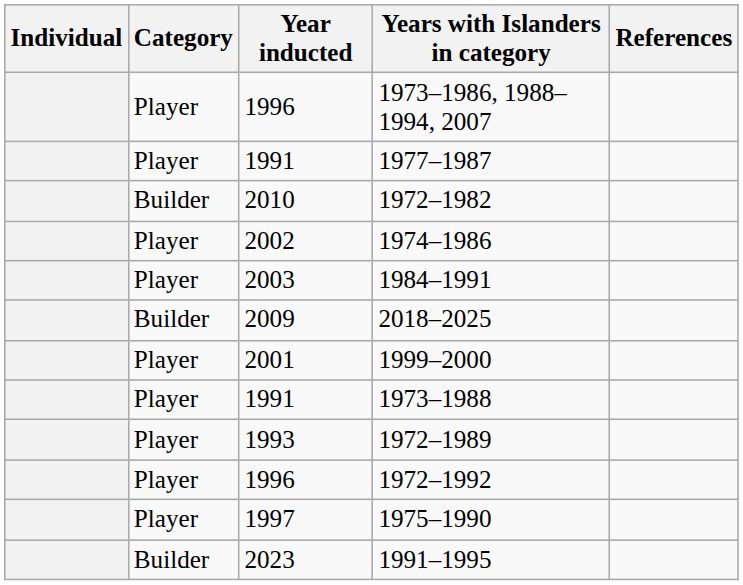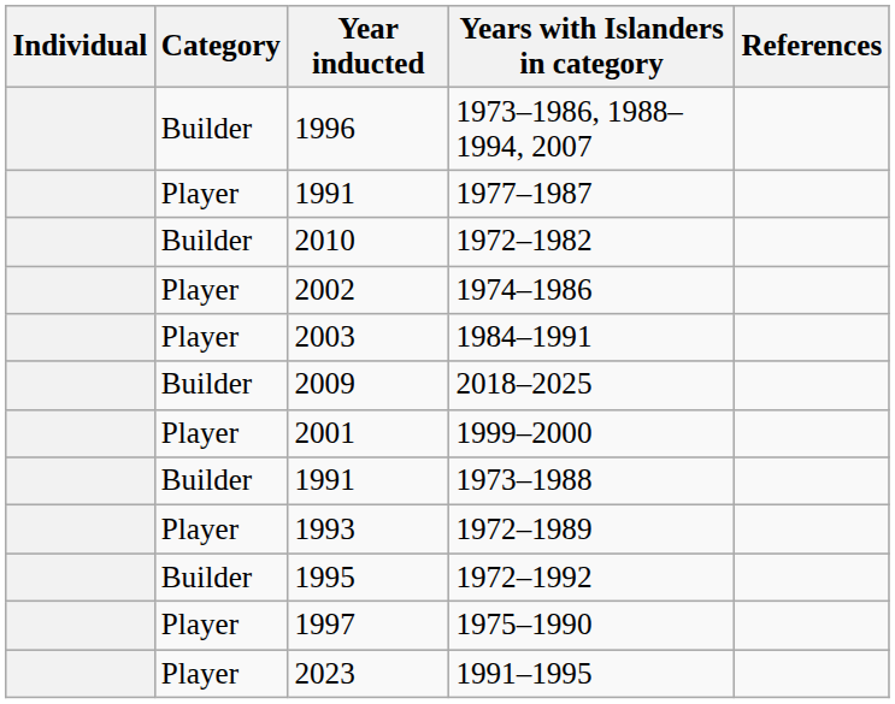 <table class="wikitable sortable" width="75%">
 <tr>
 <th scope="col">Individual</th>
 <th scope="col">Category</th>
 <th scope="col">Year inducted</th>
 <th scope="col">Years with Islanders in category</th>
 <th scope="col" class="unsortable">References</th>
 </tr>
 <tr>
 <th scope="row"></th>
-<td>Player</td>
+<td>Builder</td>
 <td>1996</td>
 <td>1973–1986, 1988–1994, 2007</td>
 <td></td>
 </tr>
 <tr>
 <th scope="row"></th>
 <td>Player</td>
 <td>1991</td>
 <td>1977–1987</td>
 <td></td>
 </tr>
 <tr>
 <th scope="row"></th>
 <td>Builder</td>
 <td>2010</td>
 <td>1972–1982</td>
 <td></td>
 </tr>
 <tr>
 <th scope="row"></th>
 <td>Player</td>
 <td>2002</td>
 <td>1974–1986</td>
 <td></td>
 </tr>
 <tr>
 <th scope="row"></th>
 <td>Player</td>
 <td>2003</td>
 <td>1984–1991</td>
 <td></td>
 </tr>
 <tr>
 <th scope="row"></th>
 <td>Builder</td>
 <td>2009</td>
 <td>2018–2025</td>
 <td></td>
 </tr>
 <tr>
 <th scope="row"></th>
 <td>Player</td>
 <td>2001</td>
 <td>1999–2000</td>
 <td></td>
 </tr>
 <tr>
 <th scope="row"></th>
-<td>Player</td>
+<td>Builder</td>
 <td>1991</td>
 <td>1973–1988</td>
 <td></td>
 </tr>
 <tr>
 <th scope="row"></th>
 <td>Player</td>
 <td>1993</td>
 <td>1972–1989</td>
 <td></td>
 </tr>
 <tr>
 <th scope="row"></th>
-<td>Player</td>
-<td>1996</td>
+<td>Builder</td>
+<td>1995</td>
 <td>1972–1992</td>
 <td></td>
 </tr>
 <tr>
 <th scope="row"></th>
 <td>Player</td>
 <td>1997</td>
 <td>1975–1990</td>
 <td></td>
 </tr>
 <tr>
 <th scope="row"></th>
-<td>Builder</td>
+<td>Player</td>
 <td>2023</td>
 <td>1991–1995</td>
 <td></td>
 </tr>
 </table>
